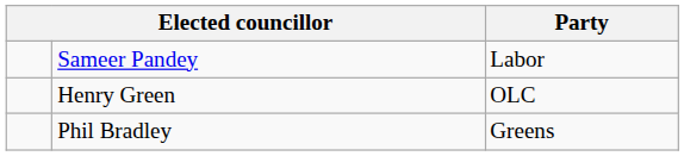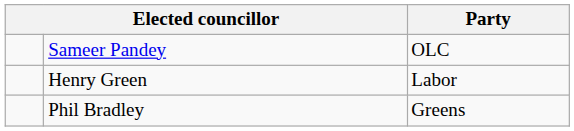 <table class="wikitable" style="float:right;clear:right;width:30%">
 <tr>
 <th colspan="2">Elected councillor</th>
 <th>Party</th>
 </tr>
 <tr>
 <td> </td>
 <td><a href='#'>Sameer Pandey</a></td>
-<td>Labor</td>
+<td>OLC</td>
 </tr>
 <tr>
 <td> </td>
 <td>Henry Green</td>
-<td>OLC</td>
+<td>Labor</td>
 </tr>
 <tr>
 <td> </td>
 <td>Phil Bradley</td>
 <td>Greens</td>
 </tr>
 </table>
